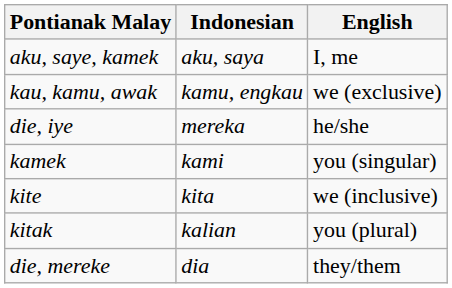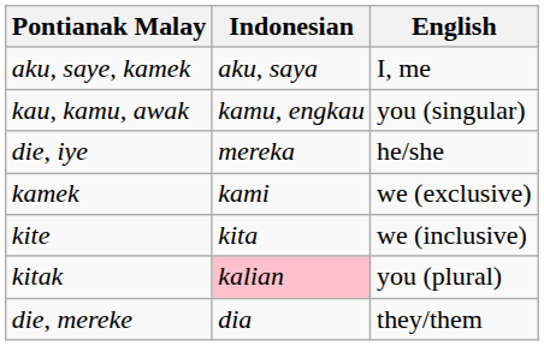 <table class="wikitable">
 <tr>
 <th>Pontianak Malay</th>
 <th>Indonesian</th>
 <th>English</th>
 </tr>
 <tr>
 <td><em>aku, saye, kamek</em></td>
 <td><em>aku, saya</em></td>
 <td>I, me</td>
 </tr>
 <tr>
 <td><em>kau, kamu, awak</em></td>
 <td><em>kamu, engkau</em></td>
-<td>we (exclusive)</td>
+<td>you (singular)</td>
 </tr>
 <tr>
 <td><em>die, iye</em></td>
 <td><em>mereka</em></td>
 <td>he/she</td>
 </tr>
 <tr>
 <td><em>kamek</em></td>
 <td><em>kami</em></td>
-<td>you (singular)</td>
+<td>we (exclusive)</td>
 </tr>
 <tr>
 <td><em>kite</em></td>
 <td><em>kita</em></td>
 <td>we (inclusive)</td>
 </tr>
 <tr>
 <td><em>kitak</em></td>
-<td><em>kalian</em></td>
+<td style="background: pink;"><em>kalian</em></td>
 <td>you (plural)</td>
 </tr>
 <tr>
 <td><em>die, mereke</em></td>
 <td><em>dia</em></td>
 <td>they/them</td>
 </tr>
 </table>
